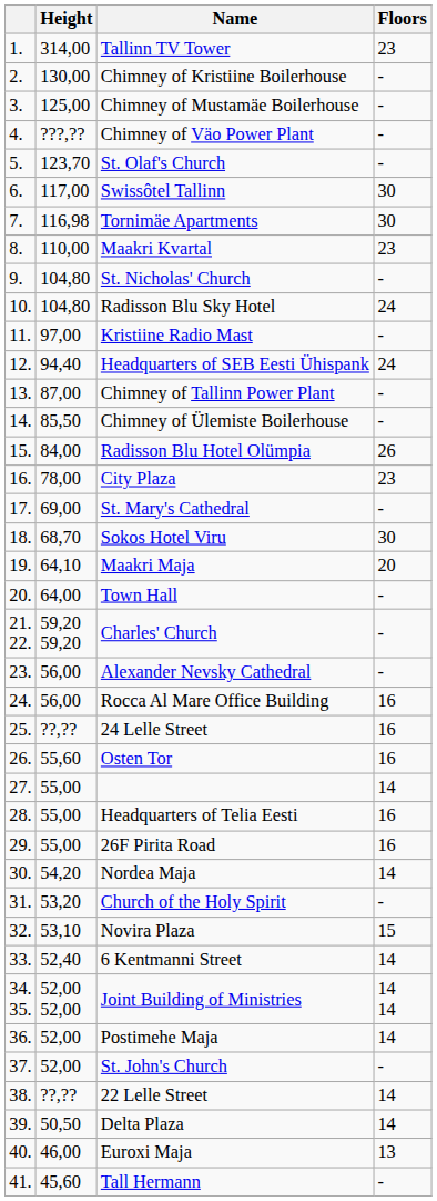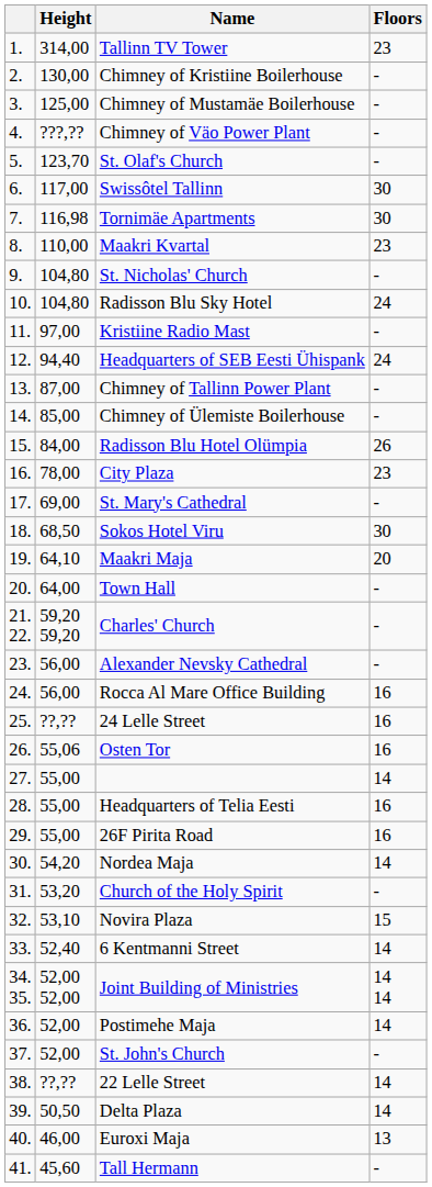 <table class="wikitable">
 <tr>
 <th></th>
 <th>Height</th>
 <th>Name</th>
 <th>Floors</th>
 </tr>
 <tr>
 <td>1.</td>
 <td>314,00</td>
 <td><a href='#'>Tallinn TV Tower</a></td>
 <td>23</td>
 </tr>
 <tr>
 <td>2.</td>
 <td>130,00</td>
 <td>Chimney of Kristiine Boilerhouse</td>
 <td>-</td>
 </tr>
 <tr>
 <td>3.</td>
 <td>125,00</td>
 <td>Chimney of Mustamäe Boilerhouse</td>
 <td>-</td>
 </tr>
 <tr>
 <td>4.</td>
 <td>???,??</td>
 <td>Chimney of <a href='#'>Väo Power Plant</a></td>
 <td>-</td>
 </tr>
 <tr>
 <td>5.</td>
 <td>123,70</td>
 <td><a href='#'>St. Olaf's Church</a></td>
 <td>-</td>
 </tr>
 <tr>
 <td>6.</td>
 <td>117,00</td>
 <td><a href='#'>Swissôtel Tallinn</a></td>
 <td>30</td>
 </tr>
 <tr>
 <td>7.</td>
 <td>116,98</td>
 <td><a href='#'>Tornimäe Apartments</a></td>
 <td>30</td>
 </tr>
 <tr>
 <td>8.</td>
 <td>110,00</td>
 <td><a href='#'>Maakri Kvartal</a></td>
 <td>23</td>
 </tr>
 <tr>
 <td>9.</td>
 <td>104,80</td>
 <td><a href='#'>St. Nicholas' Church</a></td>
 <td>-</td>
 </tr>
 <tr>
 <td>10.</td>
 <td>104,80</td>
 <td>Radisson Blu Sky Hotel</td>
 <td>24</td>
 </tr>
 <tr>
 <td>11.</td>
 <td>97,00</td>
 <td><a href='#'>Kristiine Radio Mast</a></td>
 <td>-</td>
 </tr>
 <tr>
 <td>12.</td>
 <td>94,40</td>
 <td><a href='#'>Headquarters of SEB Eesti Ühispank</a></td>
 <td>24</td>
 </tr>
 <tr>
 <td>13.</td>
 <td>87,00</td>
 <td>Chimney of <a href='#'>Tallinn Power Plant</a></td>
 <td>-</td>
 </tr>
 <tr>
 <td>14.</td>
-<td>85,50</td>
+<td>85,00</td>
 <td>Chimney of Ülemiste Boilerhouse</td>
 <td>-</td>
 </tr>
 <tr>
 <td>15.</td>
 <td>84,00</td>
 <td><a href='#'>Radisson Blu Hotel Olümpia</a></td>
 <td>26</td>
 </tr>
 <tr>
 <td>16.</td>
 <td>78,00</td>
 <td><a href='#'>City Plaza</a></td>
 <td>23</td>
 </tr>
 <tr>
 <td>17.</td>
 <td>69,00</td>
 <td><a href='#'>St. Mary's Cathedral</a></td>
 <td>-</td>
 </tr>
 <tr>
 <td>18.</td>
-<td>68,70</td>
+<td>68,50</td>
 <td><a href='#'>Sokos Hotel Viru</a></td>
 <td>30</td>
 </tr>
 <tr>
 <td>19.</td>
 <td>64,10</td>
 <td><a href='#'>Maakri Maja</a></td>
 <td>20</td>
 </tr>
 <tr>
 <td>20.</td>
 <td>64,00</td>
 <td><a href='#'>Town Hall</a></td>
 <td>-</td>
 </tr>
 <tr>
 <td>21.<br>22.</td>
 <td>59,20<br>59,20</td>
 <td><a href='#'>Charles' Church</a></td>
 <td>-</td>
 </tr>
 <tr>
 <td>23.</td>
 <td>56,00</td>
 <td><a href='#'>Alexander Nevsky Cathedral</a></td>
 <td>-</td>
 </tr>
 <tr>
 <td>24.</td>
 <td>56,00</td>
 <td>Rocca Al Mare Office Building</td>
 <td>16</td>
 </tr>
 <tr>
 <td>25.</td>
 <td>??,??</td>
 <td>24 Lelle Street</td>
 <td>16</td>
 </tr>
 <tr>
 <td>26.</td>
-<td>55,60</td>
+<td>55,06</td>
 <td><a href='#'>Osten Tor</a></td>
 <td>16</td>
 </tr>
 <tr>
 <td>27.</td>
 <td>55,00</td>
 <td></td>
 <td>14</td>
 </tr>
 <tr>
 <td>28.</td>
 <td>55,00</td>
 <td>Headquarters of Telia Eesti</td>
 <td>16</td>
 </tr>
 <tr>
 <td>29.</td>
 <td>55,00</td>
 <td>26F Pirita Road</td>
 <td>16</td>
 </tr>
 <tr>
 <td>30.</td>
 <td>54,20</td>
 <td>Nordea Maja</td>
 <td>14</td>
 </tr>
 <tr>
 <td>31.</td>
 <td>53,20</td>
 <td><a href='#'>Church of the Holy Spirit</a></td>
 <td>-</td>
 </tr>
 <tr>
 <td>32.</td>
 <td>53,10</td>
 <td>Novira Plaza</td>
 <td>15</td>
 </tr>
 <tr>
 <td>33.</td>
 <td>52,40</td>
 <td>6 Kentmanni Street</td>
 <td>14</td>
 </tr>
 <tr>
 <td>34.<br>35.</td>
 <td>52,00<br>52,00</td>
 <td><a href='#'>Joint Building of Ministries</a></td>
 <td>14<br>14</td>
 </tr>
 <tr>
 <td>36.</td>
 <td>52,00</td>
 <td>Postimehe Maja</td>
 <td>14</td>
 </tr>
 <tr>
 <td>37.</td>
 <td>52,00</td>
 <td><a href='#'>St. John's Church</a></td>
 <td>-</td>
 </tr>
 <tr>
 <td>38.</td>
 <td>??,??</td>
 <td>22 Lelle Street</td>
 <td>14</td>
 </tr>
 <tr>
 <td>39.</td>
 <td>50,50</td>
 <td>Delta Plaza</td>
 <td>14</td>
 </tr>
 <tr>
 <td>40.</td>
 <td>46,00</td>
 <td>Euroxi Maja</td>
 <td>13</td>
 </tr>
 <tr>
 <td>41.</td>
 <td>45,60</td>
 <td><a href='#'>Tall Hermann</a></td>
 <td>-</td>
 </tr>
 </table>
